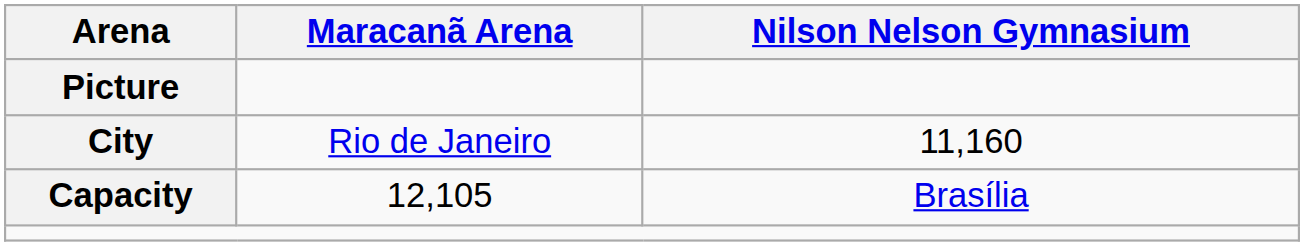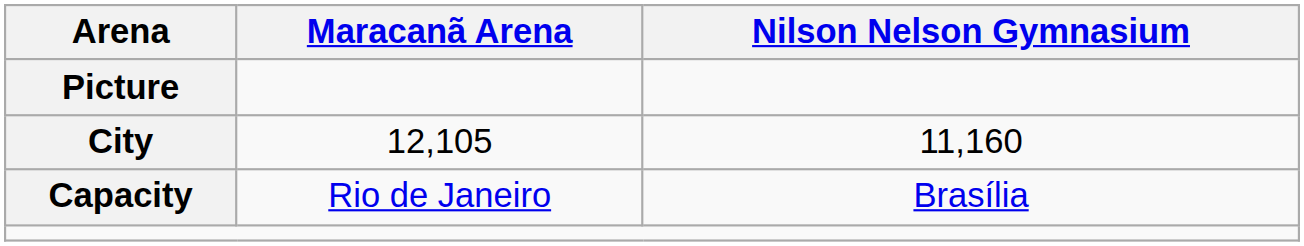 <table class="wikitable" width="600">
 <tr>
 <th>Arena</th>
 <th align="center"><a href='#'>Maracanã Arena</a></th>
 <th align="center"><a href='#'>Nilson Nelson Gymnasium</a></th>
 </tr>
 <tr>
 <th>Picture</th>
 <td align="center"></td>
 <td align="center"></td>
 </tr>
 <tr>
 <th>City</th>
-<td align="center"><a href='#'>Rio de Janeiro</a></td>
+<td align="center">12,105</td>
 <td align="center">11,160</td>
 </tr>
 <tr>
 <th>Capacity</th>
-<td align="center">12,105</td>
+<td align="center"><a href='#'>Rio de Janeiro</a></td>
 <td align="center"><a href='#'>Brasília</a></td>
 </tr>
 <tr>
 <td colspan="3"></td>
 </tr>
 </table>
